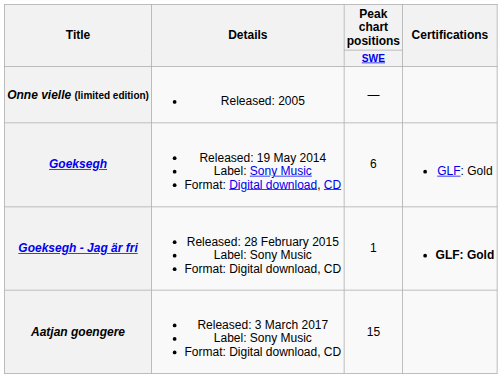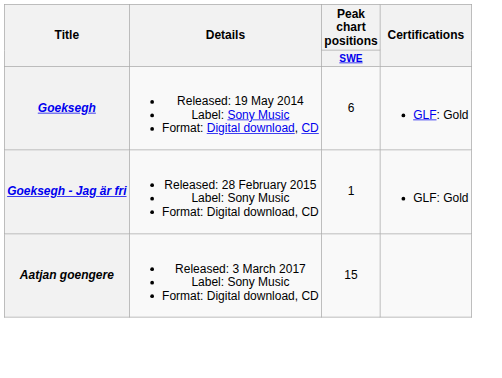 <table class="wikitable plainrowheaders" style="text-align:center;">
 <tr>
 <th scope="col" rowspan="2">Title</th>
 <th scope="col" rowspan="2">Details</th>
 <th scope="col">Peak chart positions</th>
 <th scope="col" rowspan="2">Certifications</th>
 </tr>
 <tr>
 <th scope="col" style="width:3em;font-size:85%;"><a href='#'>SWE</a><br></th>
 </tr>
 <tr>
-<th scope="row"><em>Onne vielle</em> <small>(limited edition)</small></th>
-<td><br><ul><li>Released: 2005</li></ul></td>
-<td>—</td>
-<td></td>
-</tr>
-<tr>
 <th scope="row"><em><a href='#'>Goeksegh</a></em></th>
 <td><br><ul><li>Released: 19 May 2014</li><li>Label: <a href='#'>Sony Music</a></li><li>Format: <a href='#'>Digital download</a>, <a href='#'>CD</a></li></ul></td>
 <td>6</td>
 <td><br><ul><li><a href='#'>GLF</a>: Gold</li></ul></td>
 </tr>
 <tr>
 <th scope="row"><em><a href='#'>Goeksegh - Jag är fri</a></em></th>
 <td><br><ul><li>Released: 28 February 2015</li><li>Label: Sony Music</li><li>Format: Digital download, CD</li></ul></td>
 <td>1</td>
-<td><strong><br><ul><li>GLF: Gold</li></ul></strong></td>
+<td><br><ul><li>GLF: Gold</li></ul></td>
 </tr>
 <tr>
 <th scope="row"><em>Aatjan goengere</em></th>
 <td><br><ul><li>Released: 3 March 2017</li><li>Label: Sony Music</li><li>Format: Digital download, CD</li></ul></td>
 <td>15<br></td>
 <td></td>
 </tr>
 </table>
